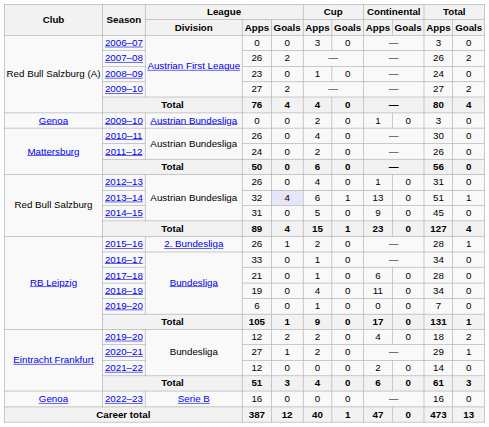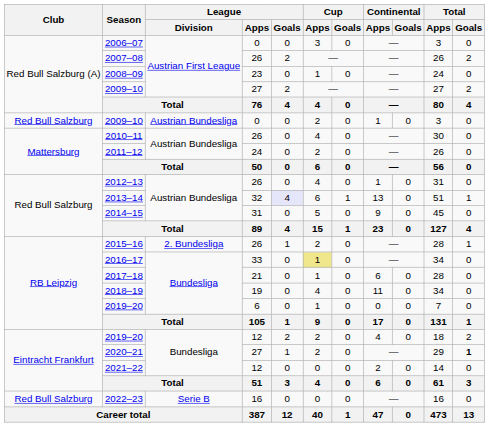 <table class="wikitable" style="text-align:center">
 <tr>
 <th rowspan="2">Club</th>
 <th rowspan="2">Season</th>
 <th colspan="3">League</th>
 <th colspan="2">Cup</th>
 <th colspan="2">Continental</th>
 <th colspan="2">Total</th>
 </tr>
 <tr>
 <th>Division</th>
 <th>Apps</th>
 <th>Goals</th>
 <th>Apps</th>
 <th>Goals</th>
 <th>Apps</th>
 <th>Goals</th>
 <th>Apps</th>
 <th>Goals</th>
 </tr>
 <tr>
 <td rowspan="5">Red Bull Salzburg (A)</td>
 <td><a href='#'>2006–07</a></td>
 <td rowspan="4"><a href='#'>Austrian First League</a></td>
 <td>0</td>
 <td>0</td>
 <td>3</td>
 <td>0</td>
 <td colspan="2">—</td>
 <td>3</td>
 <td>0</td>
 </tr>
 <tr>
 <td><a href='#'>2007–08</a></td>
 <td>26</td>
 <td>2</td>
 <td colspan="2">—</td>
 <td colspan="2">—</td>
 <td>26</td>
 <td>2</td>
 </tr>
 <tr>
 <td><a href='#'>2008–09</a></td>
 <td>23</td>
 <td>0</td>
 <td>1</td>
 <td>0</td>
 <td colspan="2">—</td>
 <td>24</td>
 <td>0</td>
 </tr>
 <tr>
 <td><a href='#'>2009–10</a></td>
 <td>27</td>
 <td>2</td>
 <td colspan="2">—</td>
 <td colspan="2">—</td>
 <td>27</td>
 <td>2</td>
 </tr>
 <tr>
 <th colspan="2">Total</th>
 <th>76</th>
 <th>4</th>
 <th>4</th>
 <th>0</th>
 <th colspan="2">—</th>
 <th>80</th>
 <th>4</th>
 </tr>
 <tr>
-<td><a href='#'>Genoa</a></td>
+<td><a href='#'>Red Bull Salzburg</a></td>
 <td><a href='#'>2009–10</a></td>
 <td><a href='#'>Austrian Bundesliga</a></td>
 <td>0</td>
 <td>0</td>
 <td>2</td>
 <td>0</td>
 <td>1</td>
 <td>0</td>
 <td>3</td>
 <td>0</td>
 </tr>
 <tr>
 <td rowspan="3"><a href='#'>Mattersburg</a></td>
 <td><a href='#'>2010–11</a></td>
 <td rowspan="2">Austrian Bundesliga</td>
 <td>26</td>
 <td>0</td>
 <td>4</td>
 <td>0</td>
 <td colspan="2">—</td>
 <td>30</td>
 <td>0</td>
 </tr>
 <tr>
 <td><a href='#'>2011–12</a></td>
 <td>24</td>
 <td>0</td>
 <td>2</td>
 <td>0</td>
 <td colspan="2">—</td>
 <td>26</td>
 <td>0</td>
 </tr>
 <tr>
 <th colspan="2">Total</th>
 <th>50</th>
 <th>0</th>
 <th>6</th>
 <th>0</th>
 <th colspan="2">—</th>
 <th>56</th>
 <th>0</th>
 </tr>
 <tr>
 <td rowspan="4">Red Bull Salzburg</td>
 <td><a href='#'>2012–13</a></td>
 <td rowspan="3">Austrian Bundesliga</td>
 <td>26</td>
 <td>0</td>
 <td>4</td>
 <td>0</td>
 <td>1</td>
 <td>0</td>
 <td>31</td>
 <td>0</td>
 </tr>
 <tr>
 <td><a href='#'>2013–14</a></td>
 <td>32</td>
 <td style="background: lavender;">4</td>
 <td>6</td>
 <td>1</td>
 <td>13</td>
 <td>0</td>
 <td>51</td>
 <td>1</td>
 </tr>
 <tr>
 <td><a href='#'>2014–15</a></td>
 <td>31</td>
 <td>0</td>
 <td>5</td>
 <td>0</td>
 <td>9</td>
 <td>0</td>
 <td>45</td>
 <td>0</td>
 </tr>
 <tr>
 <th colspan="2">Total</th>
 <th>89</th>
 <th>4</th>
 <th>15</th>
 <th>1</th>
 <th>23</th>
 <th>0</th>
 <th>127</th>
 <th>4</th>
 </tr>
 <tr>
 <td rowspan="6"><a href='#'>RB Leipzig</a></td>
 <td><a href='#'>2015–16</a></td>
 <td><a href='#'>2. Bundesliga</a></td>
 <td>26</td>
 <td>1</td>
 <td>2</td>
 <td>0</td>
 <td colspan="2">—</td>
 <td>28</td>
 <td>1</td>
 </tr>
 <tr>
 <td><a href='#'>2016–17</a></td>
 <td rowspan="4"><a href='#'>Bundesliga</a></td>
 <td>33</td>
 <td>0</td>
-<td>1</td>
+<td style="background: khaki;">1</td>
 <td>0</td>
 <td colspan="2">—</td>
 <td>34</td>
 <td>0</td>
 </tr>
 <tr>
 <td><a href='#'>2017–18</a></td>
 <td>21</td>
 <td>0</td>
 <td>1</td>
 <td>0</td>
 <td>6</td>
 <td>0</td>
 <td>28</td>
 <td>0</td>
 </tr>
 <tr>
 <td><a href='#'>2018–19</a></td>
 <td>19</td>
 <td>0</td>
 <td>4</td>
 <td>0</td>
 <td>11</td>
 <td>0</td>
 <td>34</td>
 <td>0</td>
 </tr>
 <tr>
 <td><a href='#'>2019–20</a></td>
 <td>6</td>
 <td>0</td>
 <td>1</td>
 <td>0</td>
 <td>0</td>
 <td>0</td>
 <td>7</td>
 <td>0</td>
 </tr>
 <tr>
 <th colspan="2">Total</th>
 <th>105</th>
 <th>1</th>
 <th>9</th>
 <th>0</th>
 <th>17</th>
 <th>0</th>
 <th>131</th>
 <th>1</th>
 </tr>
 <tr>
 <td rowspan="4"><a href='#'>Eintracht Frankfurt</a></td>
 <td><a href='#'>2019–20</a></td>
 <td rowspan="3">Bundesliga</td>
 <td>12</td>
 <td>2</td>
 <td>2</td>
 <td>0</td>
 <td>4</td>
 <td>0</td>
 <td>18</td>
 <td>2</td>
 </tr>
 <tr>
 <td><a href='#'>2020–21</a></td>
 <td>27</td>
 <td>1</td>
 <td>2</td>
 <td>0</td>
 <td colspan="2">—</td>
 <td>29</td>
-<td>1</td>
+<td><strong>1</strong></td>
 </tr>
 <tr>
 <td><a href='#'>2021–22</a></td>
 <td>12</td>
 <td>0</td>
 <td>0</td>
 <td>0</td>
 <td>2</td>
 <td>0</td>
 <td>14</td>
 <td>0</td>
 </tr>
 <tr>
 <th colspan="2">Total</th>
 <th>51</th>
 <th>3</th>
 <th>4</th>
 <th>0</th>
 <th>6</th>
 <th>0</th>
 <th>61</th>
 <th>3</th>
 </tr>
 <tr>
-<td><a href='#'>Genoa</a></td>
+<td><a href='#'>Red Bull Salzburg</a></td>
 <td><a href='#'>2022–23</a></td>
 <td><a href='#'>Serie B</a></td>
 <td>16</td>
 <td>0</td>
 <td>0</td>
 <td>0</td>
 <td colspan="2">—</td>
 <td>16</td>
 <td>0</td>
 </tr>
 <tr>
 <th colspan="3">Career total</th>
 <th>387</th>
 <th>12</th>
 <th>40</th>
 <th>1</th>
 <th>47</th>
 <th>0</th>
 <th>473</th>
 <th>13</th>
 </tr>
 </table>
